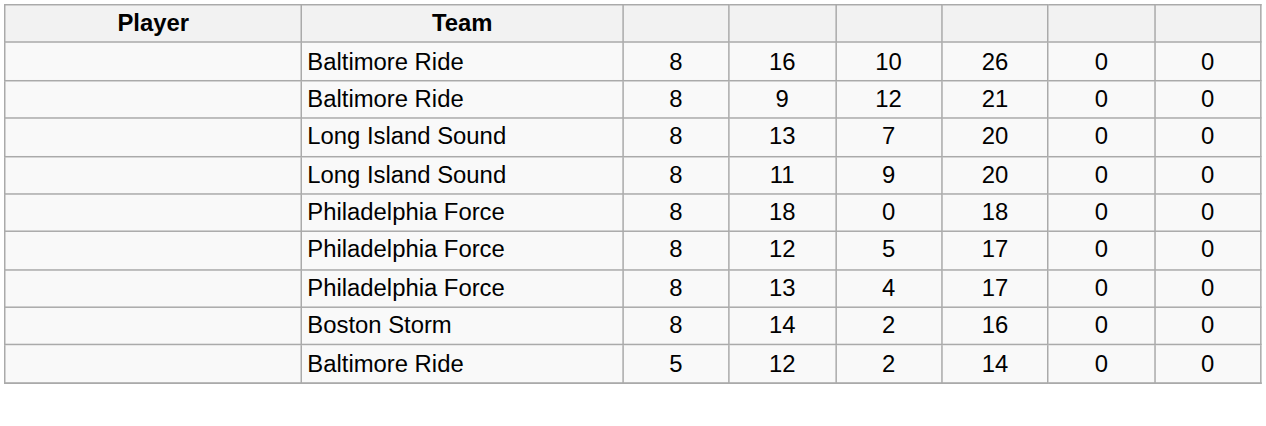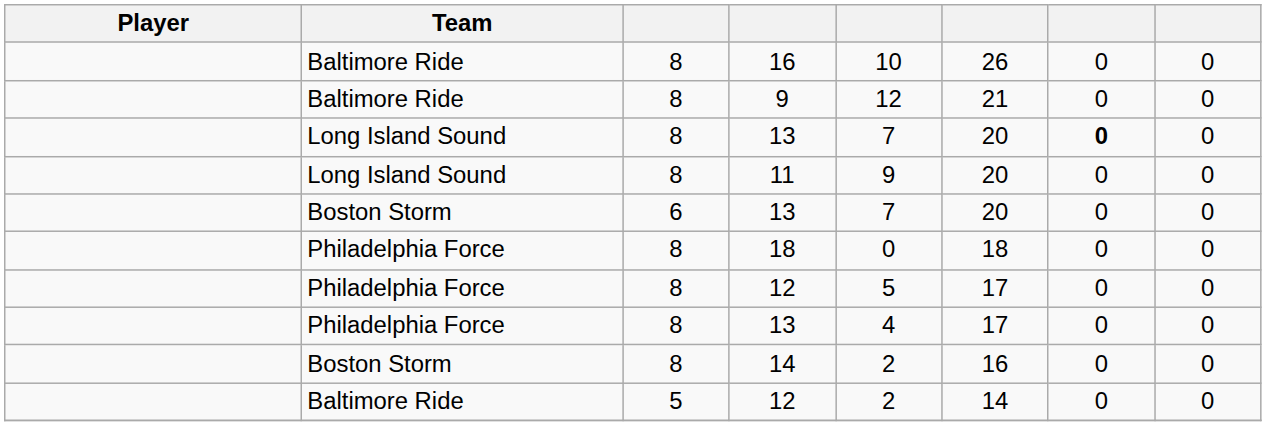 <table class="wikitable sortable">
 <tr>
 <th style="width: 12em;">Player</th>
 <th style="width: 13em;">Team</th>
 <th style="width: 4em;"></th>
 <th style="width: 4em;"></th>
 <th style="width: 4em;"></th>
 <th style="width: 4em;"></th>
 <th style="width: 4em;"></th>
 <th style="width: 4em;"></th>
 </tr>
 <tr style="text-align:center;">
 <td style="text-align:left;"></td>
 <td style="text-align:left;">Baltimore Ride</td>
 <td>8</td>
 <td>16</td>
 <td>10</td>
 <td>26</td>
 <td>0</td>
 <td>0</td>
 </tr>
 <tr style="text-align:center;">
 <td style="text-align:left;"></td>
 <td style="text-align:left;">Baltimore Ride</td>
 <td>8</td>
 <td>9</td>
 <td>12</td>
 <td>21</td>
 <td>0</td>
 <td>0</td>
 </tr>
 <tr style="text-align:center;">
 <td style="text-align:left;"></td>
 <td style="text-align:left;">Long Island Sound</td>
 <td>8</td>
 <td>13</td>
 <td>7</td>
 <td>20</td>
-<td>0</td>
+<td><strong>0</strong></td>
 <td>0</td>
 </tr>
 <tr style="text-align:center;">
 <td style="text-align:left;"></td>
 <td style="text-align:left;">Long Island Sound</td>
 <td>8</td>
 <td>11</td>
 <td>9</td>
+<td>20</td>
+<td>0</td>
+<td>0</td>
+</tr>
+<tr style="text-align:center;">
+<td style="text-align:left;"></td>
+<td style="text-align:left;">Boston Storm</td>
+<td>6</td>
+<td>13</td>
+<td>7</td>
 <td>20</td>
 <td>0</td>
 <td>0</td>
 </tr>
 <tr style="text-align:center;">
 <td style="text-align:left;"></td>
 <td style="text-align:left;">Philadelphia Force</td>
 <td>8</td>
 <td>18</td>
 <td>0</td>
 <td>18</td>
 <td>0</td>
 <td>0</td>
 </tr>
 <tr style="text-align:center;">
 <td style="text-align:left;"></td>
 <td style="text-align:left;">Philadelphia Force</td>
 <td>8</td>
 <td>12</td>
 <td>5</td>
 <td>17</td>
 <td>0</td>
 <td>0</td>
 </tr>
 <tr style="text-align:center;">
 <td style="text-align:left;"></td>
 <td style="text-align:left;">Philadelphia Force</td>
 <td>8</td>
 <td>13</td>
 <td>4</td>
 <td>17</td>
 <td>0</td>
 <td>0</td>
 </tr>
 <tr style="text-align:center;">
 <td style="text-align:left;"></td>
 <td style="text-align:left;">Boston Storm</td>
 <td>8</td>
 <td>14</td>
 <td>2</td>
 <td>16</td>
 <td>0</td>
 <td>0</td>
 </tr>
 <tr style="text-align:center;">
 <td style="text-align:left;"></td>
 <td style="text-align:left;">Baltimore Ride</td>
 <td>5</td>
 <td>12</td>
 <td>2</td>
 <td>14</td>
 <td>0</td>
 <td>0</td>
 </tr>
 <tr style="text-align:center;">
 </tr>
 </table>
